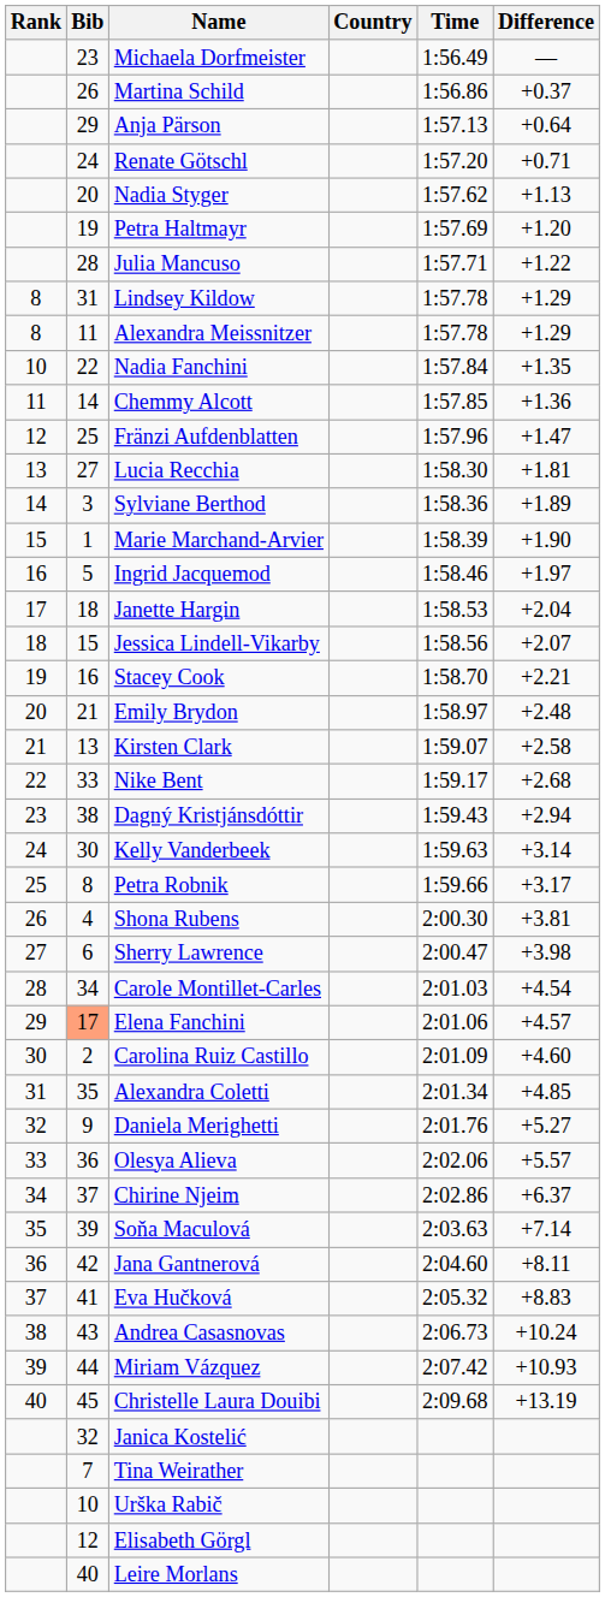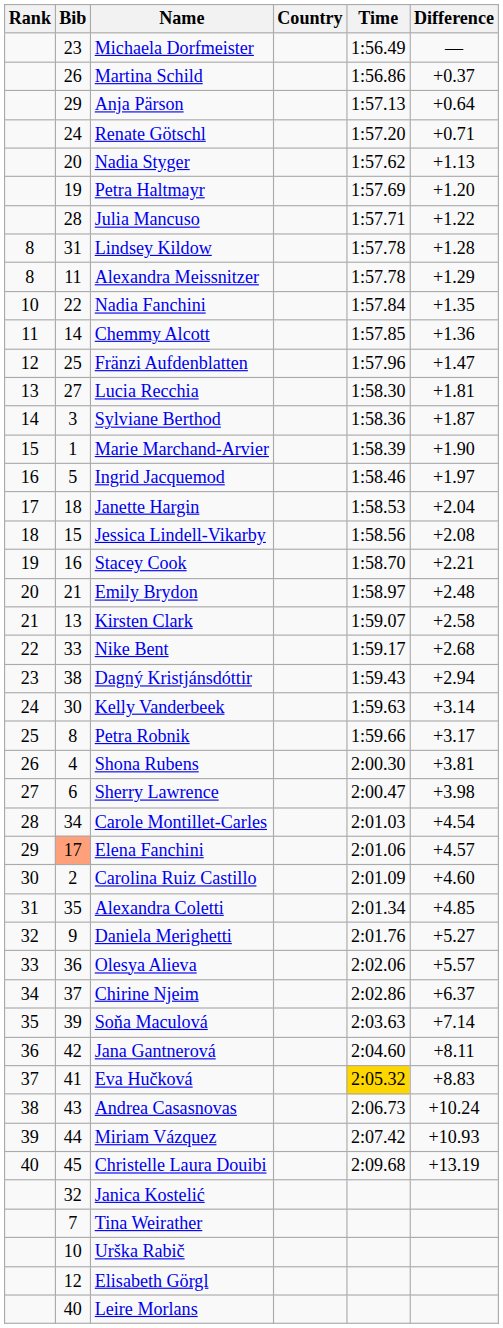 <table class="wikitable sortable" style="text-align:center">
 <tr>
 <th>Rank</th>
 <th>Bib</th>
 <th>Name</th>
 <th>Country</th>
 <th>Time</th>
 <th>Difference</th>
 </tr>
 <tr>
 <td></td>
 <td>23</td>
 <td align=left><a href='#'>Michaela Dorfmeister</a></td>
 <td align=left></td>
 <td>1:56.49</td>
 <td>— </td>
 </tr>
 <tr>
 <td></td>
 <td>26</td>
 <td align=left><a href='#'>Martina Schild</a></td>
 <td align=left></td>
 <td>1:56.86</td>
 <td>+0.37</td>
 </tr>
 <tr>
 <td></td>
 <td>29</td>
 <td align=left><a href='#'>Anja Pärson</a></td>
 <td align=left></td>
 <td>1:57.13</td>
 <td>+0.64</td>
 </tr>
 <tr>
 <td></td>
 <td>24</td>
 <td align=left><a href='#'>Renate Götschl</a></td>
 <td align=left></td>
 <td>1:57.20</td>
 <td>+0.71</td>
 </tr>
 <tr>
 <td></td>
 <td>20</td>
 <td align=left><a href='#'>Nadia Styger</a></td>
 <td align=left></td>
 <td>1:57.62</td>
 <td>+1.13</td>
 </tr>
 <tr>
 <td></td>
 <td>19</td>
 <td align=left><a href='#'>Petra Haltmayr</a></td>
 <td align=left></td>
 <td>1:57.69</td>
 <td>+1.20</td>
 </tr>
 <tr>
 <td></td>
 <td>28</td>
 <td align=left><a href='#'>Julia Mancuso</a></td>
 <td align=left></td>
 <td>1:57.71</td>
 <td>+1.22</td>
 </tr>
 <tr>
 <td>8</td>
 <td>31</td>
 <td align=left><a href='#'>Lindsey Kildow</a></td>
 <td align=left></td>
 <td>1:57.78</td>
-<td>+1.29</td>
+<td>+1.28</td>
 </tr>
 <tr>
 <td>8</td>
 <td>11</td>
 <td align=left><a href='#'>Alexandra Meissnitzer</a></td>
 <td align=left></td>
 <td>1:57.78</td>
 <td>+1.29</td>
 </tr>
 <tr>
 <td>10</td>
 <td>22</td>
 <td align=left><a href='#'>Nadia Fanchini</a></td>
 <td align=left></td>
 <td>1:57.84</td>
 <td>+1.35</td>
 </tr>
 <tr>
 <td>11</td>
 <td>14</td>
 <td align=left><a href='#'>Chemmy Alcott</a></td>
 <td align=left></td>
 <td>1:57.85</td>
 <td>+1.36</td>
 </tr>
 <tr>
 <td>12</td>
 <td>25</td>
 <td align=left><a href='#'>Fränzi Aufdenblatten</a></td>
 <td align=left></td>
 <td>1:57.96</td>
 <td>+1.47</td>
 </tr>
 <tr>
 <td>13</td>
 <td>27</td>
 <td align=left><a href='#'>Lucia Recchia</a></td>
 <td align=left></td>
 <td>1:58.30</td>
 <td>+1.81</td>
 </tr>
 <tr>
 <td>14</td>
 <td>3</td>
 <td align=left><a href='#'>Sylviane Berthod</a></td>
 <td align=left></td>
 <td>1:58.36</td>
-<td>+1.89</td>
+<td>+1.87</td>
 </tr>
 <tr>
 <td>15</td>
 <td>1</td>
 <td align=left><a href='#'>Marie Marchand-Arvier</a></td>
 <td align=left></td>
 <td>1:58.39</td>
 <td>+1.90</td>
 </tr>
 <tr>
 <td>16</td>
 <td>5</td>
 <td align=left><a href='#'>Ingrid Jacquemod</a></td>
 <td align=left></td>
 <td>1:58.46</td>
 <td>+1.97</td>
 </tr>
 <tr>
 <td>17</td>
 <td>18</td>
 <td align=left><a href='#'>Janette Hargin</a></td>
 <td align=left></td>
 <td>1:58.53</td>
 <td>+2.04</td>
 </tr>
 <tr>
 <td>18</td>
 <td>15</td>
 <td align=left><a href='#'>Jessica Lindell-Vikarby</a></td>
 <td align=left></td>
 <td>1:58.56</td>
-<td>+2.07</td>
+<td>+2.08</td>
 </tr>
 <tr>
 <td>19</td>
 <td>16</td>
 <td align=left><a href='#'>Stacey Cook</a></td>
 <td align=left></td>
 <td>1:58.70</td>
 <td>+2.21</td>
 </tr>
 <tr>
 <td>20</td>
 <td>21</td>
 <td align=left><a href='#'>Emily Brydon</a></td>
 <td align=left></td>
 <td>1:58.97</td>
 <td>+2.48</td>
 </tr>
 <tr>
 <td>21</td>
 <td>13</td>
 <td align=left><a href='#'>Kirsten Clark</a></td>
 <td align=left></td>
 <td>1:59.07</td>
 <td>+2.58</td>
 </tr>
 <tr>
 <td>22</td>
 <td>33</td>
 <td align=left><a href='#'>Nike Bent</a></td>
 <td align=left></td>
 <td>1:59.17</td>
 <td>+2.68</td>
 </tr>
 <tr>
 <td>23</td>
 <td>38</td>
 <td align=left><a href='#'>Dagný Kristjánsdóttir</a></td>
 <td align=left></td>
 <td>1:59.43</td>
 <td>+2.94</td>
 </tr>
 <tr>
 <td>24</td>
 <td>30</td>
 <td align=left><a href='#'>Kelly Vanderbeek</a></td>
 <td align=left></td>
 <td>1:59.63</td>
 <td>+3.14</td>
 </tr>
 <tr>
 <td>25</td>
 <td>8</td>
 <td align=left><a href='#'>Petra Robnik</a></td>
 <td align=left></td>
 <td>1:59.66</td>
 <td>+3.17</td>
 </tr>
 <tr>
 <td>26</td>
 <td>4</td>
 <td align=left><a href='#'>Shona Rubens</a></td>
 <td align=left></td>
 <td>2:00.30</td>
 <td>+3.81</td>
 </tr>
 <tr>
 <td>27</td>
 <td>6</td>
 <td align=left><a href='#'>Sherry Lawrence</a></td>
 <td align=left></td>
 <td>2:00.47</td>
 <td>+3.98</td>
 </tr>
 <tr>
 <td>28</td>
 <td>34</td>
 <td align=left><a href='#'>Carole Montillet-Carles</a></td>
 <td align=left></td>
 <td>2:01.03</td>
 <td>+4.54</td>
 </tr>
 <tr>
 <td>29</td>
 <td style="background: lightsalmon;">17</td>
 <td align=left><a href='#'>Elena Fanchini</a></td>
 <td align=left></td>
 <td>2:01.06</td>
 <td>+4.57</td>
 </tr>
 <tr>
 <td>30</td>
 <td>2</td>
 <td align=left><a href='#'>Carolina Ruiz Castillo</a></td>
 <td align=left></td>
 <td>2:01.09</td>
 <td>+4.60</td>
 </tr>
 <tr>
 <td>31</td>
 <td>35</td>
 <td align=left><a href='#'>Alexandra Coletti</a></td>
 <td align=left></td>
 <td>2:01.34</td>
 <td>+4.85</td>
 </tr>
 <tr>
 <td>32</td>
 <td>9</td>
 <td align=left><a href='#'>Daniela Merighetti</a></td>
 <td align=left></td>
 <td>2:01.76</td>
 <td>+5.27</td>
 </tr>
 <tr>
 <td>33</td>
 <td>36</td>
 <td align=left><a href='#'>Olesya Alieva</a></td>
 <td align=left></td>
 <td>2:02.06</td>
 <td>+5.57</td>
 </tr>
 <tr>
 <td>34</td>
 <td>37</td>
 <td align=left><a href='#'>Chirine Njeim</a></td>
 <td align=left></td>
 <td>2:02.86</td>
 <td>+6.37</td>
 </tr>
 <tr>
 <td>35</td>
 <td>39</td>
 <td align=left><a href='#'>Soňa Maculová</a></td>
 <td align=left></td>
 <td>2:03.63</td>
 <td>+7.14</td>
 </tr>
 <tr>
 <td>36</td>
 <td>42</td>
 <td align=left><a href='#'>Jana Gantnerová</a></td>
 <td align=left></td>
 <td>2:04.60</td>
 <td>+8.11</td>
 </tr>
 <tr>
 <td>37</td>
 <td>41</td>
 <td align=left><a href='#'>Eva Hučková</a></td>
 <td align=left></td>
-<td>2:05.32</td>
+<td style="background: gold;">2:05.32</td>
 <td>+8.83</td>
 </tr>
 <tr>
 <td>38</td>
 <td>43</td>
 <td align=left><a href='#'>Andrea Casasnovas</a></td>
 <td align=left></td>
 <td>2:06.73</td>
 <td>+10.24</td>
 </tr>
 <tr>
 <td>39</td>
 <td>44</td>
 <td align=left><a href='#'>Miriam Vázquez</a></td>
 <td align=left></td>
 <td>2:07.42</td>
 <td>+10.93</td>
 </tr>
 <tr>
 <td>40</td>
 <td>45</td>
 <td align=left><a href='#'>Christelle Laura Douibi</a></td>
 <td align=left></td>
 <td>2:09.68</td>
 <td>+13.19</td>
 </tr>
 <tr>
 <td></td>
 <td>32</td>
 <td align=left><a href='#'>Janica Kostelić</a></td>
 <td align=left></td>
 <td></td>
 <td></td>
 </tr>
 <tr>
 <td></td>
 <td>7</td>
 <td align=left><a href='#'>Tina Weirather</a></td>
 <td align=left></td>
 <td></td>
 <td></td>
 </tr>
 <tr>
 <td></td>
 <td>10</td>
 <td align=left><a href='#'>Urška Rabič</a></td>
 <td align=left></td>
 <td></td>
 <td></td>
 </tr>
 <tr>
 <td></td>
 <td>12</td>
 <td align=left><a href='#'>Elisabeth Görgl</a></td>
 <td align=left></td>
 <td></td>
 <td></td>
 </tr>
 <tr>
 <td></td>
 <td>40</td>
 <td align=left><a href='#'>Leire Morlans</a></td>
 <td align=left></td>
 <td></td>
 <td></td>
 </tr>
 </table>
